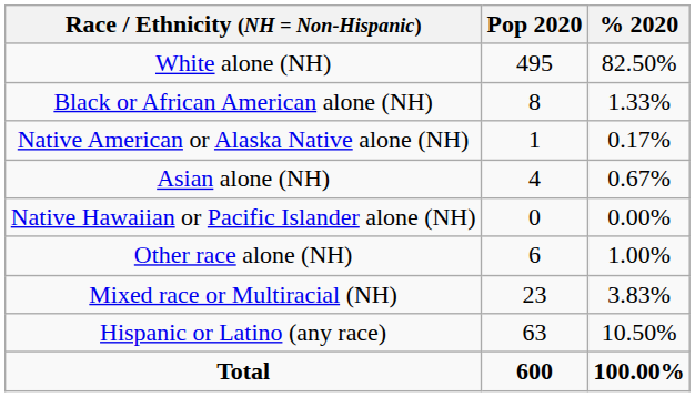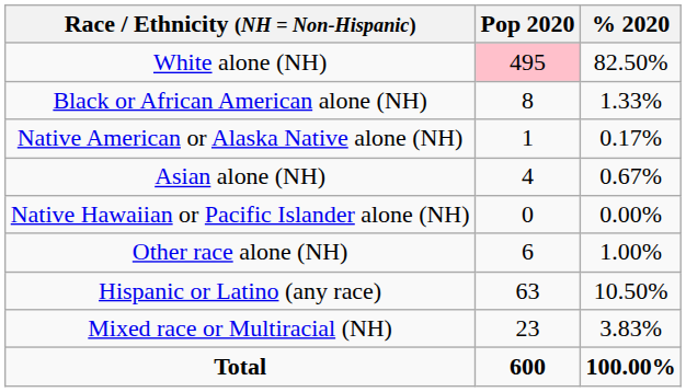 <table class="wikitable" style="text-align:center;">
 <tr>
 <th>Race / Ethnicity <small>(<em>NH = Non-Hispanic</em>)</small></th>
 <th>Pop 2020</th>
 <th>% 2020</th>
 </tr>
 <tr>
 <td><a href='#'>White</a> alone (NH)</td>
-<td>495</td>
+<td style="background: pink;">495</td>
 <td>82.50%</td>
 </tr>
 <tr>
 <td><a href='#'>Black or African American</a> alone (NH)</td>
 <td>8</td>
 <td>1.33%</td>
 </tr>
 <tr>
 <td><a href='#'>Native American</a> or <a href='#'>Alaska Native</a> alone (NH)</td>
 <td>1</td>
 <td>0.17%</td>
 </tr>
 <tr>
 <td><a href='#'>Asian</a> alone (NH)</td>
 <td>4</td>
 <td>0.67%</td>
 </tr>
 <tr>
 <td><a href='#'>Native Hawaiian</a> or <a href='#'>Pacific Islander</a> alone (NH)</td>
 <td>0</td>
 <td>0.00%</td>
 </tr>
 <tr>
 <td><a href='#'>Other race</a> alone (NH)</td>
 <td>6</td>
 <td>1.00%</td>
 </tr>
 <tr>
+<td><a href='#'>Hispanic or Latino</a> (any race)</td>
+<td>63</td>
+<td>10.50%</td>
+</tr>
+<tr>
 <td><a href='#'>Mixed race or Multiracial</a> (NH)</td>
 <td>23</td>
 <td>3.83%</td>
-</tr>
-<tr>
-<td><a href='#'>Hispanic or Latino</a> (any race)</td>
-<td>63</td>
-<td>10.50%</td>
 </tr>
 <tr>
 <td><strong>Total</strong></td>
 <td><strong>600</strong></td>
 <td><strong>100.00%</strong></td>
 </tr>
 </table>
